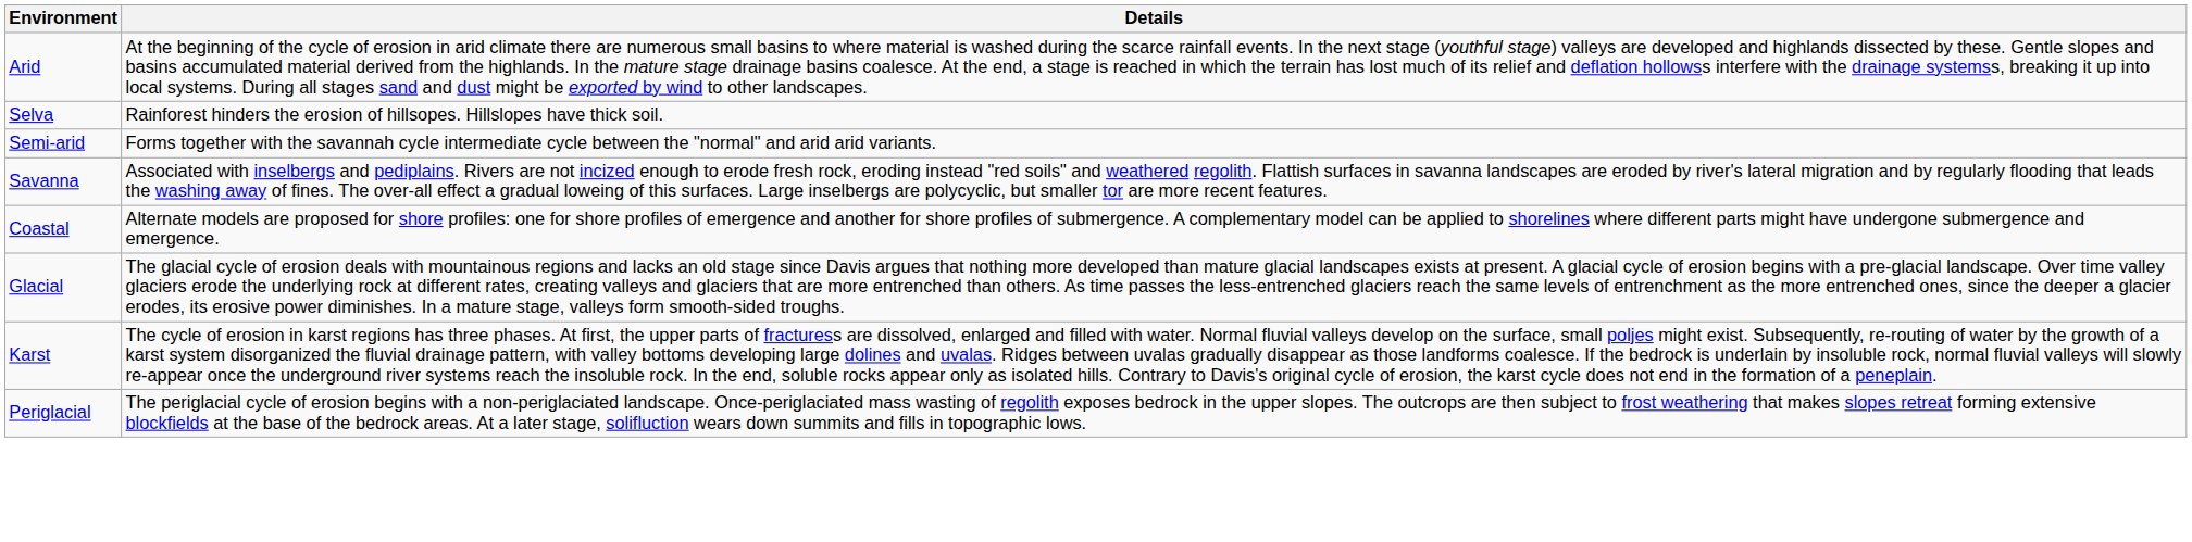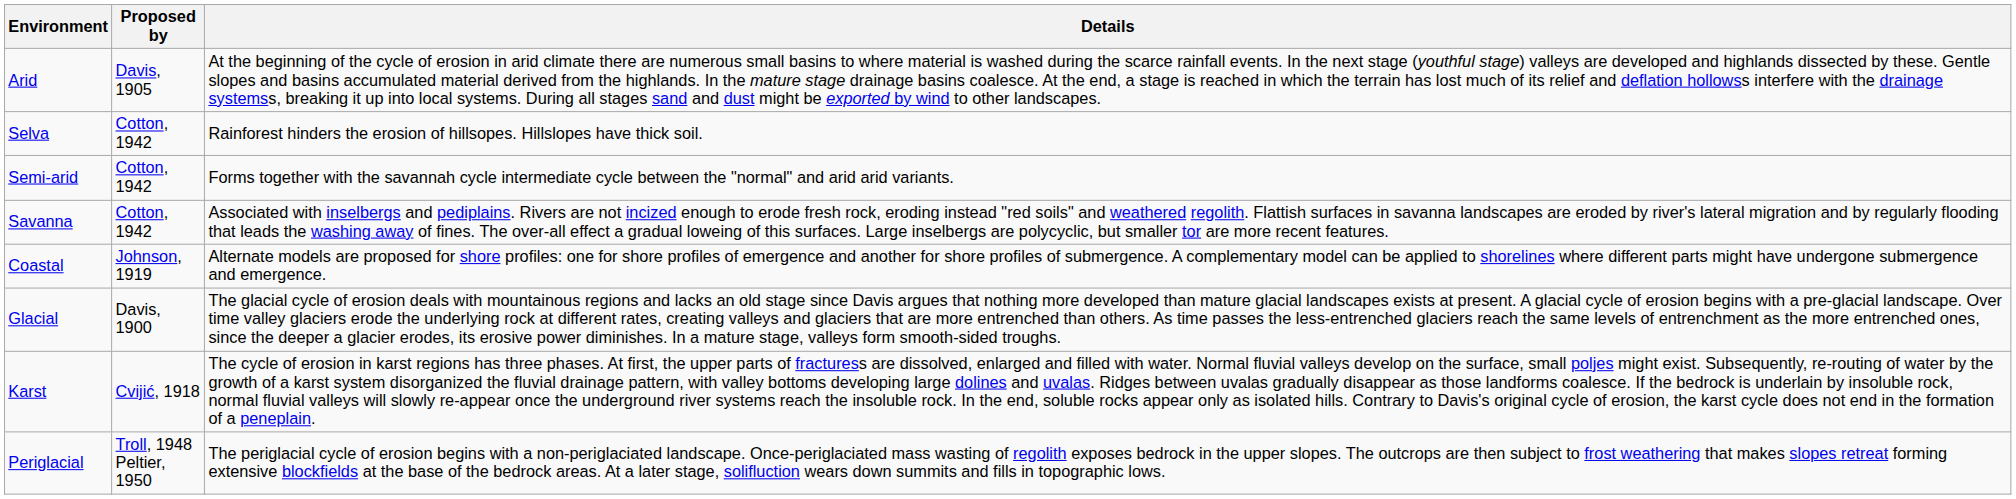 <table class="wikitable sortable">
 <tr>
 <th>Environment</th>
+<th>Proposed by</th>
 <th>Details</th>
 </tr>
 <tr>
 <td><a href='#'>Arid</a></td>
+<td><a href='#'>Davis</a>, 1905</td>
 <td>At the beginning of the cycle of erosion in arid climate there are numerous small basins to where material is washed during the scarce rainfall events. In the next stage (<em>youthful stage</em>) valleys are developed and highlands dissected by these. Gentle slopes and basins accumulated material derived from the highlands. In the <em>mature stage</em> drainage basins coalesce. At the end, a stage is reached in which the terrain has lost much of its relief and <a href='#'>deflation hollows</a>s interfere with the <a href='#'>drainage systems</a>s, breaking it up into local systems. During all stages <a href='#'>sand</a> and <a href='#'>dust</a> might be <a href='#'><em>exported</em> by wind</a> to other landscapes.</td>
 </tr>
 <tr>
 <td><a href='#'>Selva</a></td>
+<td><a href='#'>Cotton</a>, 1942</td>
 <td>Rainforest hinders the erosion of hillsopes. Hillslopes have thick soil.</td>
 </tr>
 <tr>
 <td><a href='#'>Semi-arid</a></td>
+<td><a href='#'>Cotton</a>, 1942</td>
 <td>Forms together with the savannah cycle intermediate cycle between the "normal" and arid arid variants.</td>
 </tr>
 <tr>
 <td><a href='#'>Savanna</a></td>
+<td><a href='#'>Cotton</a>, 1942</td>
 <td>Associated with <a href='#'>inselbergs</a> and <a href='#'>pediplains</a>. Rivers are not <a href='#'>incized</a> enough to erode fresh rock, eroding instead "red soils" and <a href='#'>weathered</a> <a href='#'>regolith</a>. Flattish surfaces in savanna landscapes are eroded by river's lateral migration and by regularly flooding that leads the <a href='#'>washing away</a> of fines. The over-all effect a gradual loweing of this surfaces. Large inselbergs are polycyclic, but smaller <a href='#'>tor</a> are more recent features.</td>
 </tr>
 <tr>
 <td><a href='#'>Coastal</a></td>
+<td><a href='#'>Johnson</a>, 1919</td>
 <td>Alternate models are proposed for <a href='#'>shore</a> profiles: one for shore profiles of emergence and another for shore profiles of submergence. A complementary model can be applied to <a href='#'>shorelines</a> where different parts might have undergone submergence and emergence.</td>
 </tr>
 <tr>
 <td><a href='#'>Glacial</a></td>
+<td>Davis, 1900</td>
 <td>The glacial cycle of erosion deals with mountainous regions and lacks an old stage since Davis argues that nothing more developed than mature glacial landscapes exists at present. A glacial cycle of erosion begins with a pre-glacial landscape. Over time valley glaciers erode the underlying rock at different rates, creating valleys and glaciers that are more entrenched than others. As time passes the less-entrenched glaciers reach the same levels of entrenchment as the more entrenched ones, since the deeper a glacier erodes, its erosive power diminishes. In a mature stage, valleys form smooth-sided troughs.</td>
 </tr>
 <tr>
 <td><a href='#'>Karst</a></td>
+<td><a href='#'>Cvijić</a>, 1918</td>
 <td>The cycle of erosion in karst regions has three phases. At first, the upper parts of <a href='#'>fractures</a>s are dissolved, enlarged and filled with water. Normal fluvial valleys develop on the surface, small <a href='#'>poljes</a> might exist. Subsequently, re-routing of water by the growth of a karst system disorganized the fluvial drainage pattern, with valley bottoms developing large <a href='#'>dolines</a> and <a href='#'>uvalas</a>. Ridges between uvalas gradually disappear as those landforms coalesce. If the bedrock is underlain by insoluble rock, normal fluvial valleys will slowly re-appear once the underground river systems reach the insoluble rock. In the end, soluble rocks appear only as isolated hills. Contrary to Davis's original cycle of erosion, the karst cycle does not end in the formation of a <a href='#'>peneplain</a>.</td>
 </tr>
 <tr>
 <td><a href='#'>Periglacial</a></td>
+<td><a href='#'>Troll</a>, 1948<br>Peltier, 1950</td>
 <td>The periglacial cycle of erosion begins with a non-periglaciated landscape. Once-periglaciated mass wasting of <a href='#'>regolith</a> exposes bedrock in the upper slopes. The outcrops are then subject to <a href='#'>frost weathering</a> that makes <a href='#'>slopes retreat</a> forming extensive <a href='#'>blockfields</a> at the base of the bedrock areas. At a later stage, <a href='#'>solifluction</a> wears down summits and fills in topographic lows.</td>
 </tr>
 </table>
